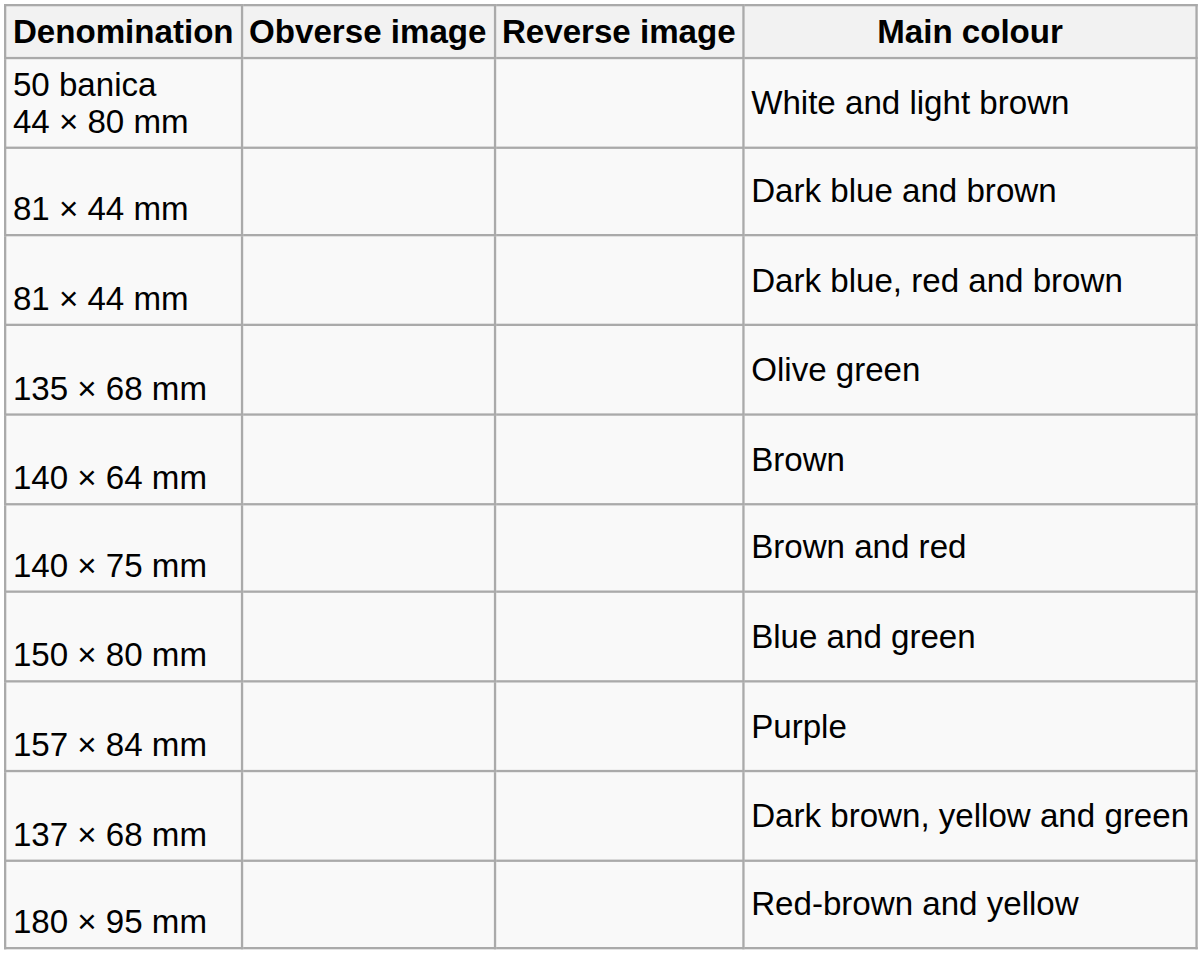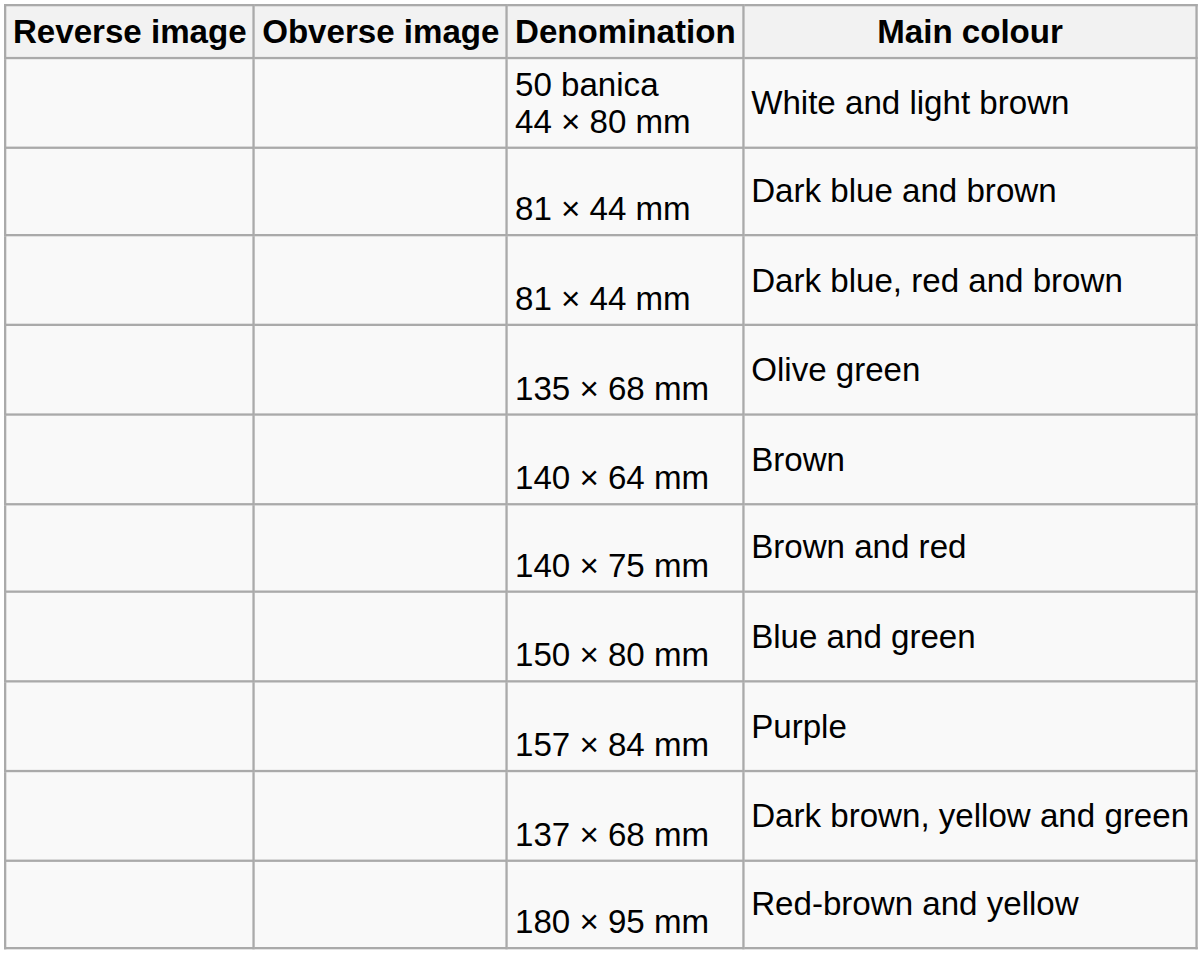 <table class="wikitable" style="font-size: 90%">
 <tr>
+<th>Reverse image</th>
+<th>Obverse image</th>
 <th>Denomination</th>
-<th>Obverse image</th>
-<th>Reverse image</th>
 <th>Main colour</th>
 </tr>
 <tr>
-<td>50 banica<br>44 × 80 mm</td>
 <td></td>
 <td></td>
+<td>50 banica<br>44 × 80 mm</td>
 <td>White and light brown</td>
 </tr>
 <tr>
-<td><br>81 × 44 mm</td>
 <td></td>
 <td></td>
+<td><br>81 × 44 mm</td>
 <td>Dark blue and brown</td>
 </tr>
 <tr>
-<td><br>81 × 44 mm</td>
 <td></td>
 <td></td>
+<td><br>81 × 44 mm</td>
 <td>Dark blue, red and brown</td>
 </tr>
 <tr>
-<td><br>135 × 68 mm</td>
 <td></td>
 <td></td>
+<td><br>135 × 68 mm</td>
 <td>Olive green</td>
 </tr>
 <tr>
-<td><br>140 × 64 mm</td>
 <td></td>
 <td></td>
+<td><br>140 × 64 mm</td>
 <td>Brown</td>
 </tr>
 <tr>
-<td><br>140 × 75 mm</td>
 <td></td>
 <td></td>
+<td><br>140 × 75 mm</td>
 <td>Brown and red</td>
 </tr>
 <tr>
-<td><br>150 × 80 mm</td>
 <td></td>
 <td></td>
+<td><br>150 × 80 mm</td>
 <td>Blue and green</td>
 </tr>
 <tr>
-<td><br>157 × 84 mm</td>
 <td></td>
 <td></td>
+<td><br>157 × 84 mm</td>
 <td>Purple</td>
 </tr>
 <tr>
-<td><br>137 × 68 mm</td>
 <td></td>
 <td></td>
+<td><br>137 × 68 mm</td>
 <td>Dark brown, yellow and green</td>
 </tr>
 <tr>
-<td><br>180 × 95 mm</td>
 <td></td>
 <td></td>
+<td><br>180 × 95 mm</td>
 <td>Red-brown and yellow</td>
 </tr>
 </table>
